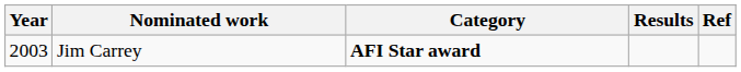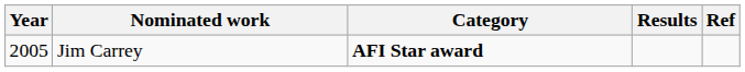 <table class="wikitable">
 <tr>
 <th scope="col" style="width:1em;">Year</th>
 <th scope="col" style="width:35em;">Nominated work</th>
 <th scope="col" style="width:35em;">Category</th>
 <th scope="col" style="width:1em;">Results</th>
 <th scope="col" style="width:1em;">Ref</th>
 </tr>
 <tr>
-<td>2003</td>
+<td>2005</td>
 <td>Jim Carrey</td>
 <td><strong>AFI Star award</strong></td>
 <td></td>
 <td></td>
 </tr>
 </table>
